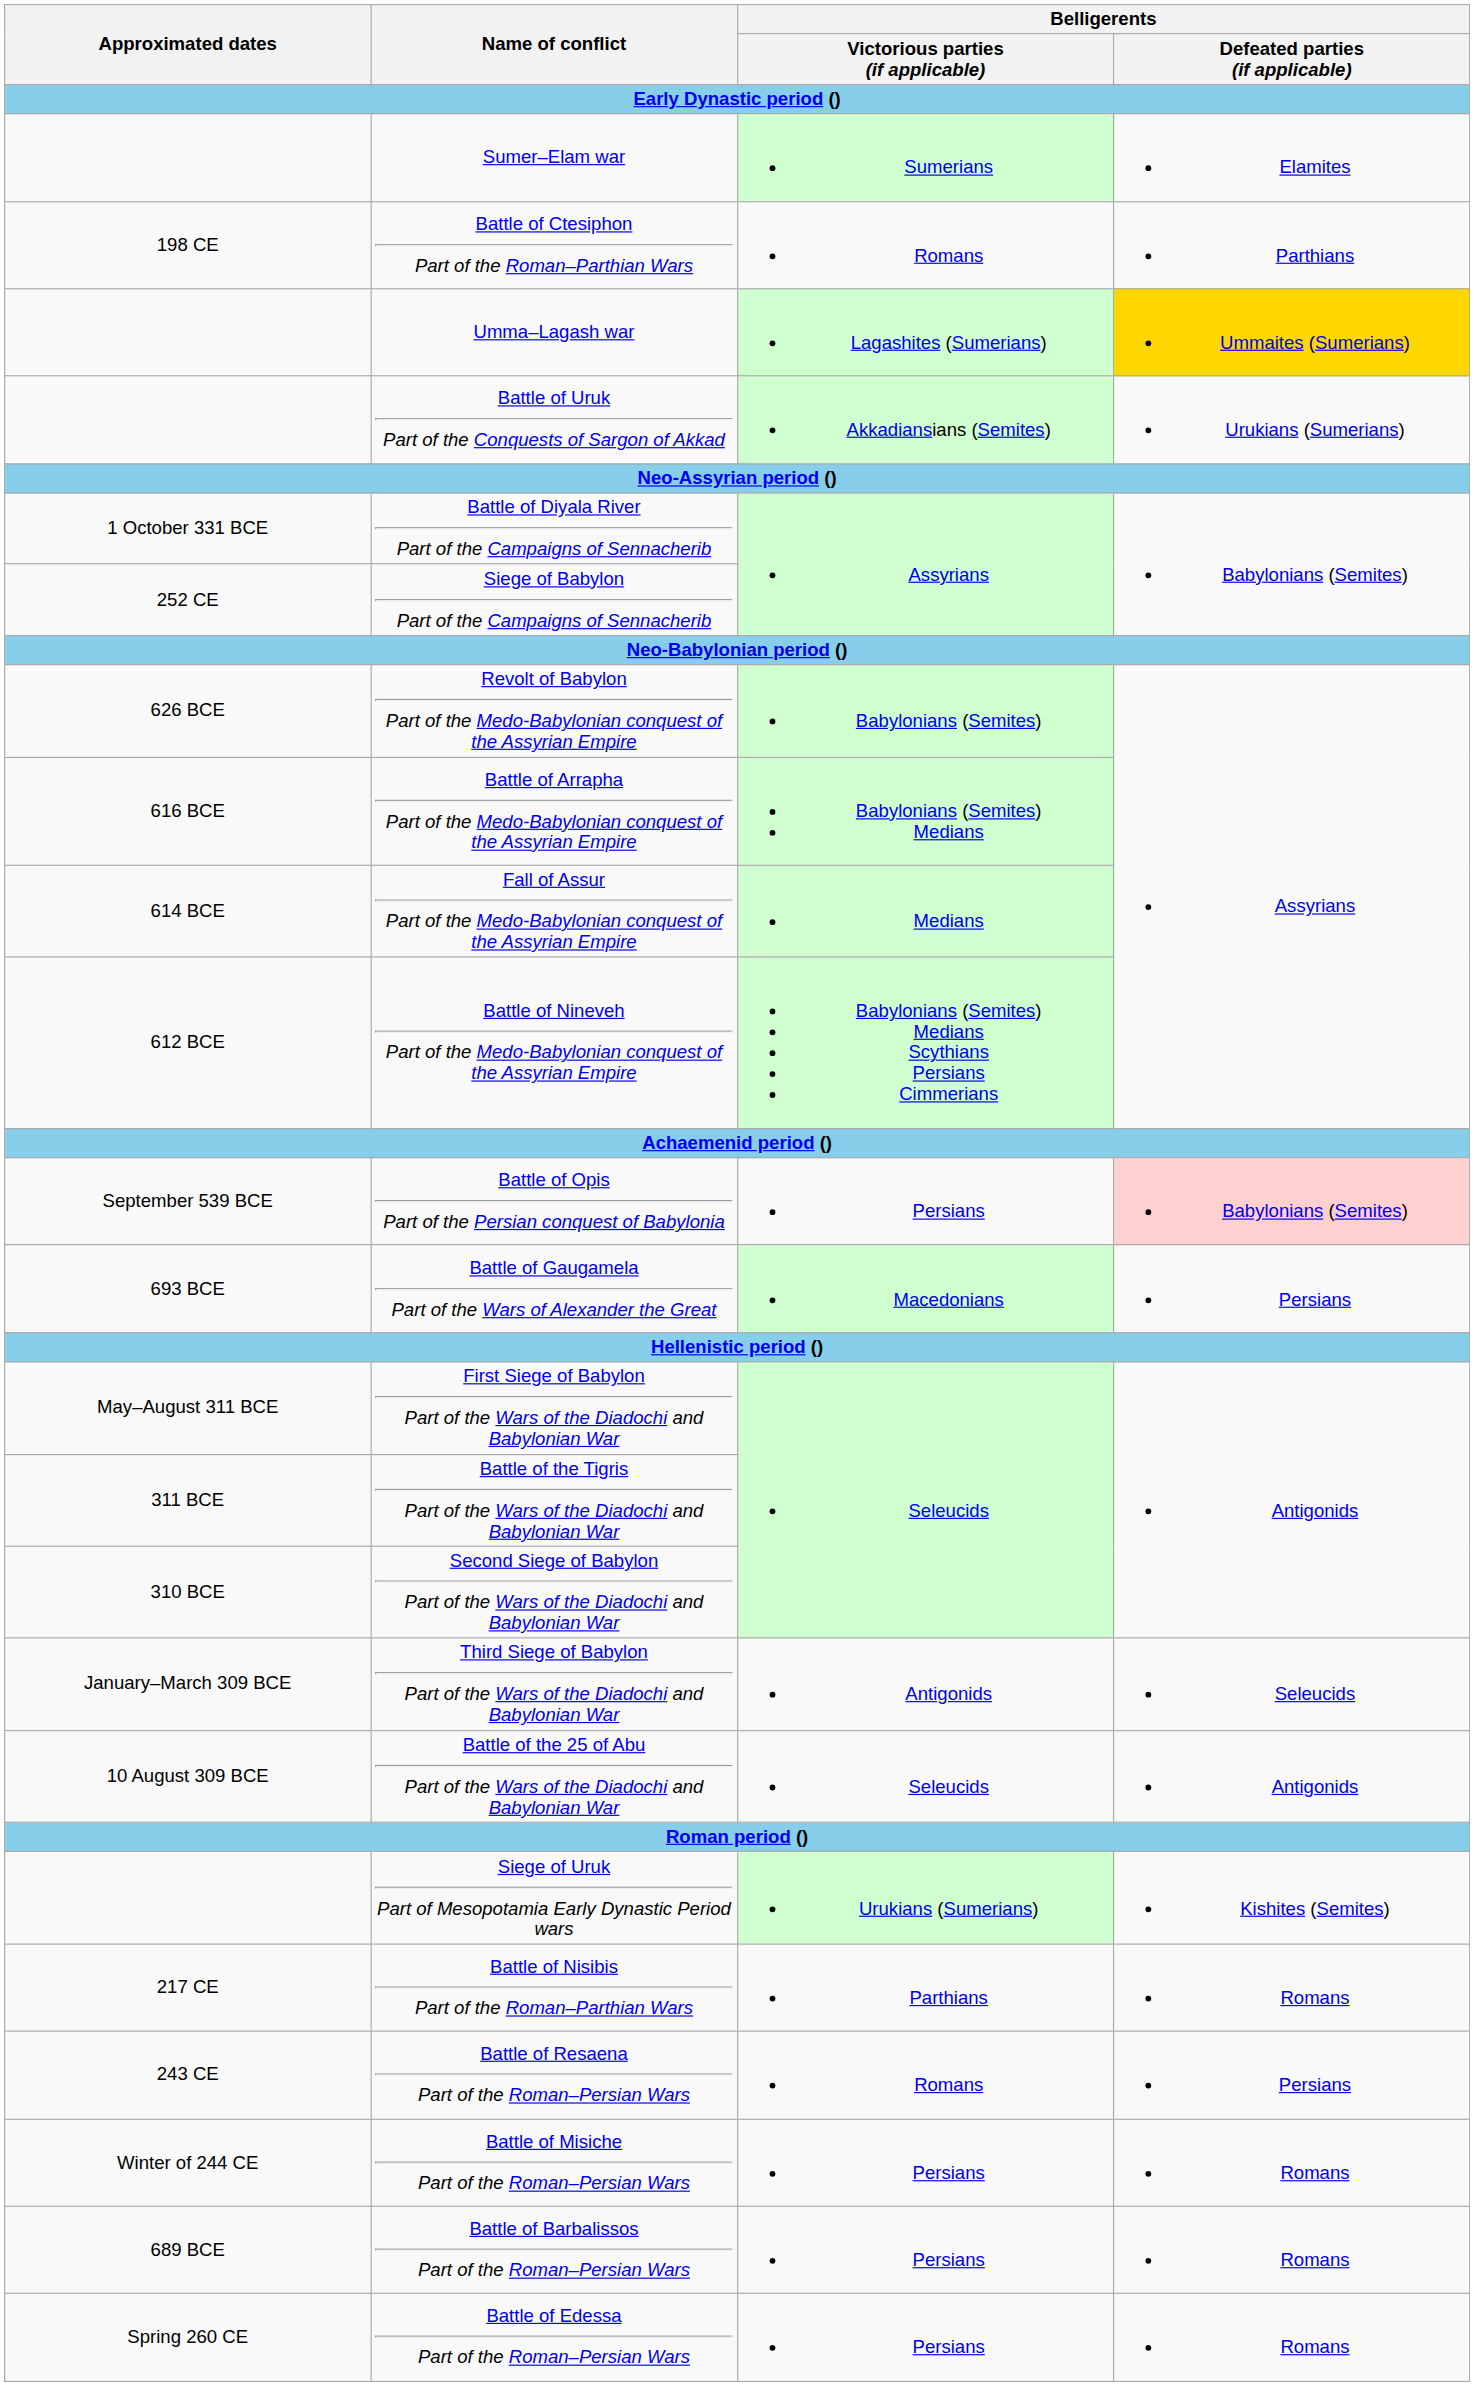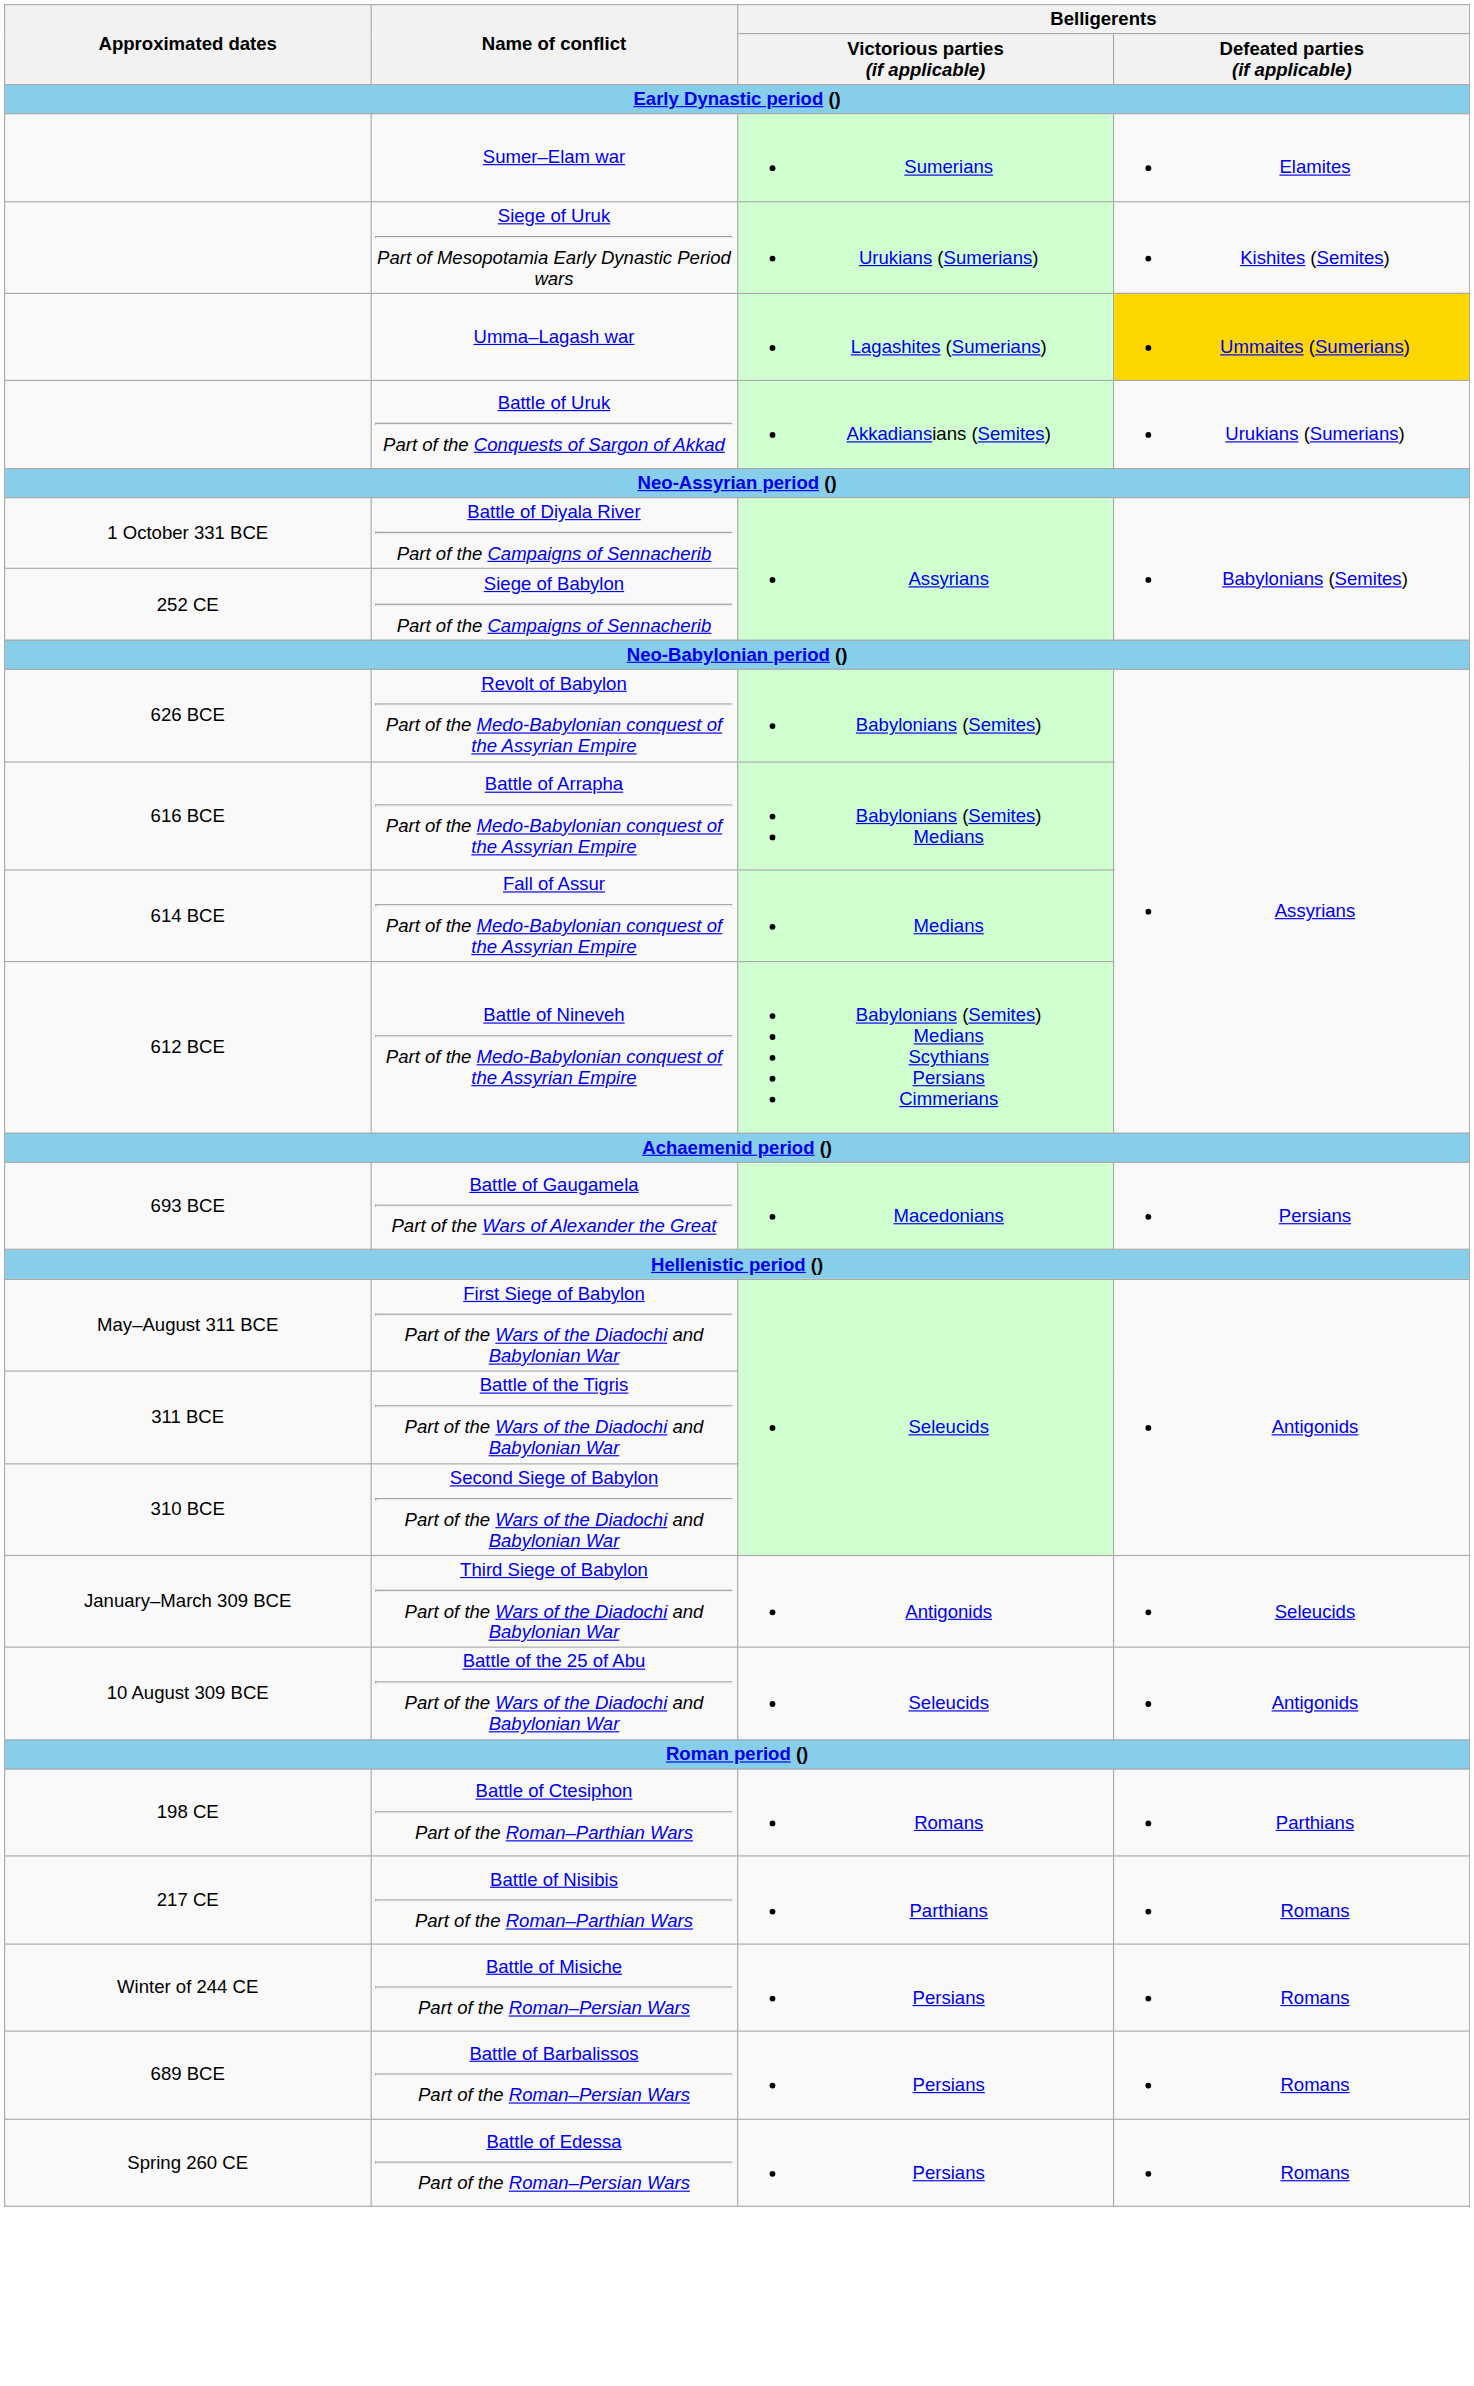 <table class="wikitable"border="1"style="width:100%;text-align:center">
 <tr>
 <th rowspan="2"width="25%">Approximated dates</th>
 <th rowspan="2"width="25%">Name of conflict</th>
 <th colspan="2"width="50%">Belligerents</th>
 </tr>
 <tr>
 <th>Victorious parties<br><em>(if applicable)</em></th>
 <th>Defeated parties<br><em>(if applicable)</em></th>
 </tr>
 <tr>
 <td colspan="4"align="center"style="background-color:#87CEEB"><span><strong><a href='#'>Early Dynastic period</a> ()</strong></span></td>
 </tr>
 <tr>
 <td></td>
 <td><a href='#'>Sumer–Elam war</a></td>
 <td style="background:#D0FFD0"><br><ul><li><a href='#'>Sumerians</a></li></ul></td>
 <td><br><ul><li><a href='#'>Elamites</a></li></ul></td>
 </tr>
 <tr>
-<td>198 CE</td>
-<td><a href='#'>Battle of Ctesiphon</a><hr><em>Part of the <a href='#'>Roman–Parthian Wars</a></em></td>
-<td><br><ul><li><a href='#'>Romans</a></li></ul></td>
-<td><br><ul><li><a href='#'>Parthians</a></li></ul></td>
+<td></td>
+<td><a href='#'>Siege of Uruk</a><hr><em>Part of Mesopotamia Early Dynastic Period wars</em></td>
+<td style="background:#D0FFD0"><br><ul><li><a href='#'>Urukians</a> (<a href='#'>Sumerians</a>)</li></ul></td>
+<td><br><ul><li><a href='#'>Kishites</a> (<a href='#'>Semites</a>)</li></ul></td>
 </tr>
 <tr>
 <td></td>
 <td><a href='#'>Umma–Lagash war</a></td>
 <td style="background:#D0FFD0"><br><ul><li><a href='#'>Lagashites</a> (<a href='#'>Sumerians</a>)</li></ul></td>
 <td style="background: gold;"><br><ul><li><a href='#'>Ummaites</a> (<a href='#'>Sumerians</a>)</li></ul></td>
 </tr>
 <tr>
 <td></td>
 <td><a href='#'>Battle of Uruk</a><hr><em>Part of the <a href='#'>Conquests of Sargon of Akkad</a></em></td>
 <td style="background:#D0FFD0"><br><ul><li><a href='#'>Akkadians</a>ians (<a href='#'>Semites</a>)</li></ul></td>
 <td><br><ul><li><a href='#'>Urukians</a> (<a href='#'>Sumerians</a>)</li></ul></td>
 </tr>
 <tr>
 <td colspan="4"align="center"style="background-color:#87CEEB"><span><strong><a href='#'>Neo-Assyrian period</a> ()</strong></span></td>
 </tr>
 <tr>
 <td>1 October 331 BCE</td>
 <td><a href='#'>Battle of Diyala River</a><hr><em>Part of the <a href='#'>Campaigns of Sennacherib</a></em></td>
 <td style="background:#D0FFD0"rowspan="2"><br><ul><li><a href='#'>Assyrians</a></li></ul></td>
 <td rowspan="2"><br><ul><li><a href='#'>Babylonians</a> (<a href='#'>Semites</a>)</li></ul></td>
 </tr>
 <tr>
 <td>252 CE</td>
 <td><a href='#'>Siege of Babylon</a><hr><em>Part of the <a href='#'>Campaigns of Sennacherib</a></em></td>
 </tr>
 <tr>
 <td colspan="4"align="center"style="background-color:#87CEEB"><span><strong><a href='#'>Neo-Babylonian period</a> ()</strong></span></td>
 </tr>
 <tr>
 <td>626 BCE</td>
 <td><a href='#'>Revolt of Babylon</a><hr><em>Part of the <a href='#'>Medo-Babylonian conquest of the Assyrian Empire</a></em></td>
 <td style="background:#D0FFD0"><br><ul><li><a href='#'>Babylonians</a> (<a href='#'>Semites</a>)</li></ul></td>
 <td rowspan="4"><br><ul><li><a href='#'>Assyrians</a></li></ul></td>
 </tr>
 <tr>
 <td>616 BCE</td>
 <td><a href='#'>Battle of Arrapha</a><hr><em>Part of the <a href='#'>Medo-Babylonian conquest of the Assyrian Empire</a></em></td>
 <td style="background:#D0FFD0"><br><ul><li><a href='#'>Babylonians</a> (<a href='#'>Semites</a>)</li><li><a href='#'>Medians</a></li></ul></td>
 </tr>
 <tr>
 <td>614 BCE</td>
 <td><a href='#'>Fall of Assur</a><hr><em>Part of the <a href='#'>Medo-Babylonian conquest of the Assyrian Empire</a></em></td>
 <td style="background:#D0FFD0"><br><ul><li><a href='#'>Medians</a></li></ul></td>
 </tr>
 <tr>
 <td>612 BCE</td>
 <td><a href='#'>Battle of Nineveh</a><hr><em>Part of the <a href='#'>Medo-Babylonian conquest of the Assyrian Empire</a></em></td>
 <td style="background:#D0FFD0"><br><ul><li><a href='#'>Babylonians</a> (<a href='#'>Semites</a>)</li><li><a href='#'>Medians</a></li><li><a href='#'>Scythians</a></li><li><a href='#'>Persians</a></li><li><a href='#'>Cimmerians</a></li></ul></td>
 </tr>
 <tr>
 <td colspan="4"align="center"style="background:#87CEEB"><span><strong><a href='#'>Achaemenid period</a> ()</strong></span></td>
 </tr>
 <tr>
-<td>September 539 BCE</td>
-<td><a href='#'>Battle of Opis</a><hr><em>Part of the <a href='#'>Persian conquest of Babylonia</a></em></td>
-<td><br><ul><li><a href='#'>Persians</a></li></ul></td>
-<td style="background:#FFD0D0"><br><ul><li><a href='#'>Babylonians</a> (<a href='#'>Semites</a>)</li></ul></td>
-</tr>
-<tr>
 <td>693 BCE</td>
 <td><a href='#'>Battle of Gaugamela</a><hr><em>Part of the <a href='#'>Wars of Alexander the Great</a></em></td>
 <td style="background:#D0FFD0"><br><ul><li><a href='#'>Macedonians</a></li></ul></td>
 <td><br><ul><li><a href='#'>Persians</a></li></ul></td>
 </tr>
 <tr>
 <td colspan="4"align="center"style="background-color:#87CEEB"><span><strong><a href='#'>Hellenistic period</a> ()</strong></span></td>
 </tr>
 <tr>
 <td>May–August 311 BCE</td>
 <td><a href='#'>First Siege of Babylon</a><hr><em>Part of the <a href='#'>Wars of the Diadochi</a> and <a href='#'>Babylonian War</a></em></td>
 <td style="background:#D0FFD0"rowspan="3"><br><ul><li><a href='#'>Seleucids</a></li></ul></td>
 <td rowspan="3"><br><ul><li><a href='#'>Antigonids</a></li></ul></td>
 </tr>
 <tr>
 <td>311 BCE</td>
 <td><a href='#'>Battle of the Tigris</a><hr><em>Part of the <a href='#'>Wars of the Diadochi</a> and <a href='#'>Babylonian War</a></em></td>
 </tr>
 <tr>
 <td>310 BCE</td>
 <td><a href='#'>Second Siege of Babylon</a><hr><em>Part of the <a href='#'>Wars of the Diadochi</a> and <a href='#'>Babylonian War</a></em></td>
 </tr>
 <tr>
 <td>January–March 309 BCE</td>
 <td><a href='#'>Third Siege of Babylon</a><hr><em>Part of the <a href='#'>Wars of the Diadochi</a> and <a href='#'>Babylonian War</a></em></td>
 <td><br><ul><li><a href='#'>Antigonids</a></li></ul></td>
 <td><br><ul><li><a href='#'>Seleucids</a></li></ul></td>
 </tr>
 <tr>
 <td>10 August 309 BCE</td>
 <td><a href='#'>Battle of the 25 of Abu</a><hr><em>Part of the <a href='#'>Wars of the Diadochi</a> and <a href='#'>Babylonian War</a></em></td>
 <td><br><ul><li><a href='#'>Seleucids</a></li></ul></td>
 <td><br><ul><li><a href='#'>Antigonids</a></li></ul></td>
 </tr>
 <tr>
 <td colspan="4"align="center"style="background:#87CEEB"><span><strong><a href='#'>Roman period</a> ()</strong></span></td>
 </tr>
 <tr>
-<td></td>
-<td><a href='#'>Siege of Uruk</a><hr><em>Part of Mesopotamia Early Dynastic Period wars</em></td>
-<td style="background:#D0FFD0"><br><ul><li><a href='#'>Urukians</a> (<a href='#'>Sumerians</a>)</li></ul></td>
-<td><br><ul><li><a href='#'>Kishites</a> (<a href='#'>Semites</a>)</li></ul></td>
+<td>198 CE</td>
+<td><a href='#'>Battle of Ctesiphon</a><hr><em>Part of the <a href='#'>Roman–Parthian Wars</a></em></td>
+<td><br><ul><li><a href='#'>Romans</a></li></ul></td>
+<td><br><ul><li><a href='#'>Parthians</a></li></ul></td>
 </tr>
 <tr>
 <td>217 CE</td>
 <td><a href='#'>Battle of Nisibis</a><hr><em>Part of the <a href='#'>Roman–Parthian Wars</a></em></td>
 <td><br><ul><li><a href='#'>Parthians</a></li></ul></td>
 <td><br><ul><li><a href='#'>Romans</a></li></ul></td>
-</tr>
-<tr>
-<td>243 CE</td>
-<td><a href='#'>Battle of Resaena</a><hr><em>Part of the <a href='#'>Roman–Persian Wars</a></em></td>
-<td><br><ul><li><a href='#'>Romans</a></li></ul></td>
-<td><br><ul><li><a href='#'>Persians</a></li></ul></td>
 </tr>
 <tr>
 <td>Winter of 244 CE</td>
 <td><a href='#'>Battle of Misiche</a><hr><em>Part of the <a href='#'>Roman–Persian Wars</a></em></td>
 <td><br><ul><li><a href='#'>Persians</a></li></ul></td>
 <td><br><ul><li><a href='#'>Romans</a></li></ul></td>
 </tr>
 <tr>
 <td>689 BCE</td>
 <td><a href='#'>Battle of Barbalissos</a><hr><em>Part of the <a href='#'>Roman–Persian Wars</a></em></td>
 <td><br><ul><li><a href='#'>Persians</a></li></ul></td>
 <td><br><ul><li><a href='#'>Romans</a></li></ul></td>
 </tr>
 <tr>
 <td>Spring 260 CE</td>
 <td><a href='#'>Battle of Edessa</a><hr><em>Part of the <a href='#'>Roman–Persian Wars</a></em></td>
 <td><br><ul><li><a href='#'>Persians</a></li></ul></td>
 <td><br><ul><li><a href='#'>Romans</a></li></ul></td>
 </tr>
 </table>
